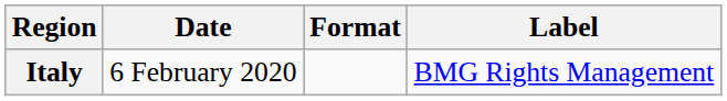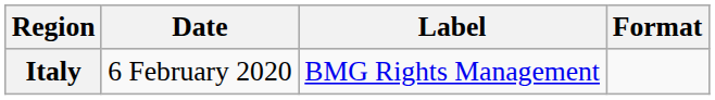 <table class="wikitable plainrowheaders" style="text-align:center">
 <tr>
 <th>Region</th>
 <th>Date</th>
+<th>Label</th>
 <th>Format</th>
-<th>Label</th>
 </tr>
 <tr>
 <th scope="row">Italy</th>
 <td>6 February 2020</td>
+<td><a href='#'>BMG Rights Management</a></td>
 <td></td>
-<td><a href='#'>BMG Rights Management</a></td>
 </tr>
 </table>
